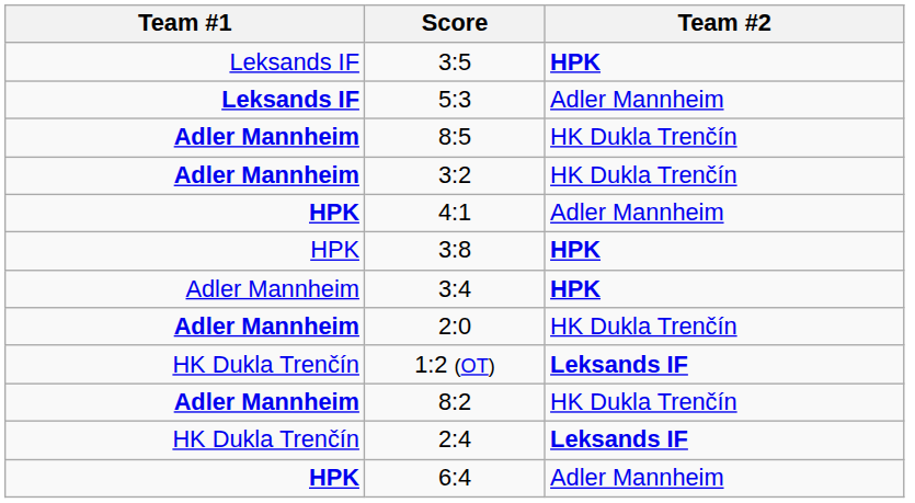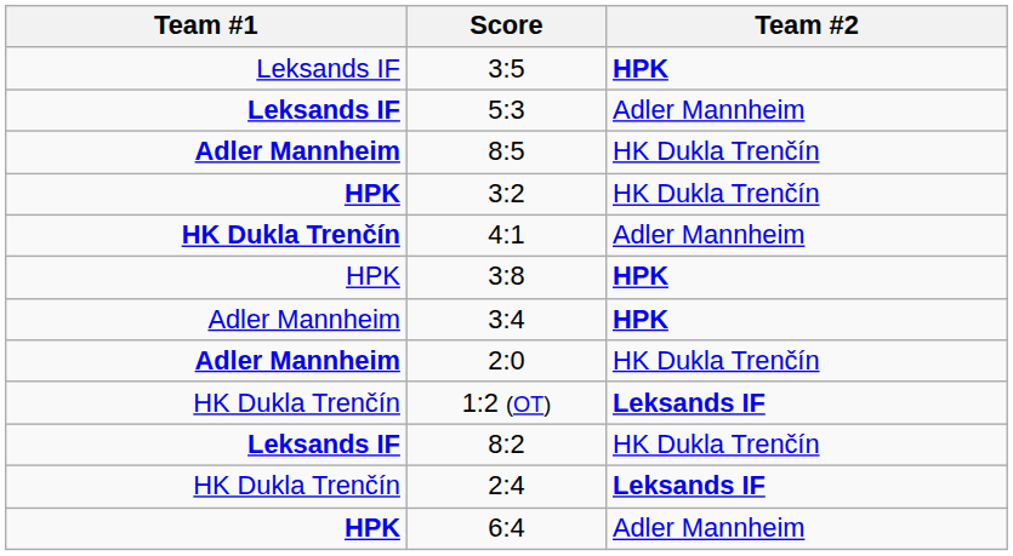 <table class="wikitable" style="text-align: center;">
 <tr>
 <th width=22%>Team #1</th>
 <th width=11%>Score</th>
 <th width=22%>Team #2</th>
 </tr>
 <tr>
 <td style="text-align: right;"><a href='#'>Leksands IF</a> </td>
 <td>3:5</td>
 <td style="text-align: left;"> <strong><a href='#'>HPK</a></strong></td>
 </tr>
 <tr>
 <td style="text-align: right;"><strong><a href='#'>Leksands IF</a></strong> </td>
 <td>5:3</td>
 <td style="text-align: left;"> <a href='#'>Adler Mannheim</a></td>
 </tr>
 <tr>
 <td style="text-align: right;"><strong><a href='#'>Adler Mannheim</a></strong> </td>
 <td>8:5</td>
 <td style="text-align: left;"> <a href='#'>HK Dukla Trenčín</a></td>
 </tr>
 <tr>
-<td style="text-align: right;"><strong><a href='#'>Adler Mannheim</a></strong> </td>
+<td style="text-align: right;"><strong><a href='#'>HPK</a></strong> </td>
 <td>3:2</td>
 <td style="text-align: left;"> <a href='#'>HK Dukla Trenčín</a></td>
 </tr>
 <tr>
-<td style="text-align: right;"><strong><a href='#'>HPK</a></strong> </td>
+<td style="text-align: right;"><strong><a href='#'>HK Dukla Trenčín</a></strong> </td>
 <td>4:1</td>
 <td style="text-align: left;"> <a href='#'>Adler Mannheim</a></td>
 </tr>
 <tr>
 <td style="text-align: right;"><a href='#'>HPK</a> </td>
 <td>3:8</td>
 <td style="text-align: left;"> <strong><a href='#'>HPK</a></strong></td>
 </tr>
 <tr>
 <td style="text-align: right;"><a href='#'>Adler Mannheim</a> </td>
 <td>3:4</td>
 <td style="text-align: left;"> <strong><a href='#'>HPK</a></strong></td>
 </tr>
 <tr>
 <td style="text-align: right;"><strong><a href='#'>Adler Mannheim</a></strong> </td>
 <td>2:0</td>
 <td style="text-align: left;"> <a href='#'>HK Dukla Trenčín</a></td>
 </tr>
 <tr>
 <td style="text-align: right;"><a href='#'>HK Dukla Trenčín</a> </td>
 <td>1:2 <small>(<a href='#'>OT</a>)</small></td>
 <td style="text-align: left;"> <strong><a href='#'>Leksands IF</a></strong></td>
 </tr>
 <tr>
-<td style="text-align: right;"><strong><a href='#'>Adler Mannheim</a></strong> </td>
+<td style="text-align: right;"><strong><a href='#'>Leksands IF</a></strong> </td>
 <td>8:2</td>
 <td style="text-align: left;"> <a href='#'>HK Dukla Trenčín</a></td>
 </tr>
 <tr>
 <td style="text-align: right;"><a href='#'>HK Dukla Trenčín</a> </td>
 <td>2:4</td>
 <td style="text-align: left;"> <strong><a href='#'>Leksands IF</a></strong></td>
 </tr>
 <tr>
 <td style="text-align: right;"><strong><a href='#'>HPK</a></strong> </td>
 <td>6:4</td>
 <td style="text-align: left;"> <a href='#'>Adler Mannheim</a></td>
 </tr>
 </table>
